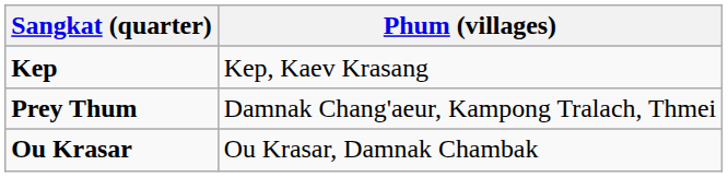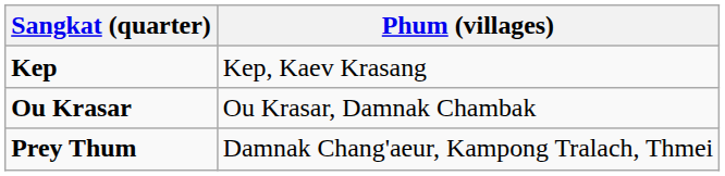 <table class="wikitable">
 <tr>
 <th><a href='#'>Sangkat</a> (quarter)</th>
 <th><a href='#'>Phum</a> (villages)</th>
 </tr>
 <tr>
 <td><strong>Kep</strong></td>
 <td>Kep, Kaev Krasang</td>
 </tr>
 <tr>
+<td><strong>Ou Krasar</strong></td>
+<td>Ou Krasar, Damnak Chambak</td>
+</tr>
+<tr>
 <td><strong>Prey Thum</strong></td>
 <td>Damnak Chang'aeur, Kampong Tralach, Thmei</td>
 </tr>
-<tr>
-<td><strong>Ou Krasar</strong></td>
-<td>Ou Krasar, Damnak Chambak</td>
-</tr>
 </table>
